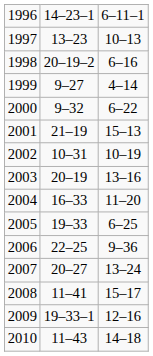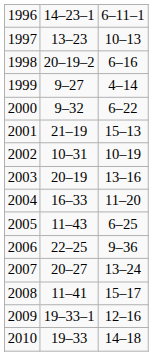 <table class="wikitable" style="text-align:center;">
 <tr>
 <td>1996</td>
 <td>14–23–1</td>
 <td>6–11–1</td>
 </tr>
 <tr>
 <td>1997</td>
 <td>13–23</td>
 <td>10–13</td>
 </tr>
 <tr>
 <td>1998</td>
 <td>20–19–2</td>
 <td>6–16</td>
 </tr>
 <tr>
 <td>1999</td>
 <td>9–27</td>
 <td>4–14</td>
 </tr>
 <tr>
 <td>2000</td>
 <td>9–32</td>
 <td>6–22</td>
 </tr>
 <tr>
 <td>2001</td>
 <td>21–19</td>
 <td>15–13</td>
 </tr>
 <tr>
 <td>2002</td>
 <td>10–31</td>
 <td>10–19</td>
 </tr>
 <tr>
 <td>2003</td>
 <td>20–19</td>
 <td>13–16</td>
 </tr>
 <tr>
 <td>2004</td>
 <td>16–33</td>
 <td>11–20</td>
 </tr>
 <tr>
 <td>2005</td>
-<td>19–33</td>
+<td>11–43</td>
 <td>6–25</td>
 </tr>
 <tr>
 <td>2006</td>
 <td>22–25</td>
 <td>9–36</td>
 </tr>
 <tr>
 <td>2007</td>
 <td>20–27</td>
 <td>13–24</td>
 </tr>
 <tr>
 <td>2008</td>
 <td>11–41</td>
 <td>15–17</td>
 </tr>
 <tr>
 <td>2009</td>
 <td>19–33–1</td>
 <td>12–16</td>
 </tr>
 <tr>
 <td>2010</td>
-<td>11–43</td>
+<td>19–33</td>
 <td>14–18</td>
 </tr>
 </table>
